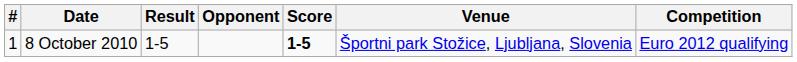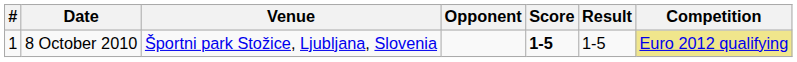 <table class="wikitable">
 <tr>
 <th>#</th>
 <th>Date</th>
-<th>Result</th>
+<th>Venue</th>
 <th>Opponent</th>
 <th>Score</th>
-<th>Venue</th>
+<th>Result</th>
 <th>Competition</th>
 </tr>
 <tr>
 <td>1</td>
 <td>8 October 2010</td>
-<td>1-5</td>
+<td><a href='#'>Športni park Stožice</a>, <a href='#'>Ljubljana</a>, <a href='#'>Slovenia</a></td>
 <td></td>
 <td><strong>1-5</strong></td>
-<td><a href='#'>Športni park Stožice</a>, <a href='#'>Ljubljana</a>, <a href='#'>Slovenia</a></td>
-<td><a href='#'>Euro 2012 qualifying</a></td>
+<td>1-5</td>
+<td style="background: khaki;"><a href='#'>Euro 2012 qualifying</a></td>
 </tr>
 </table>
